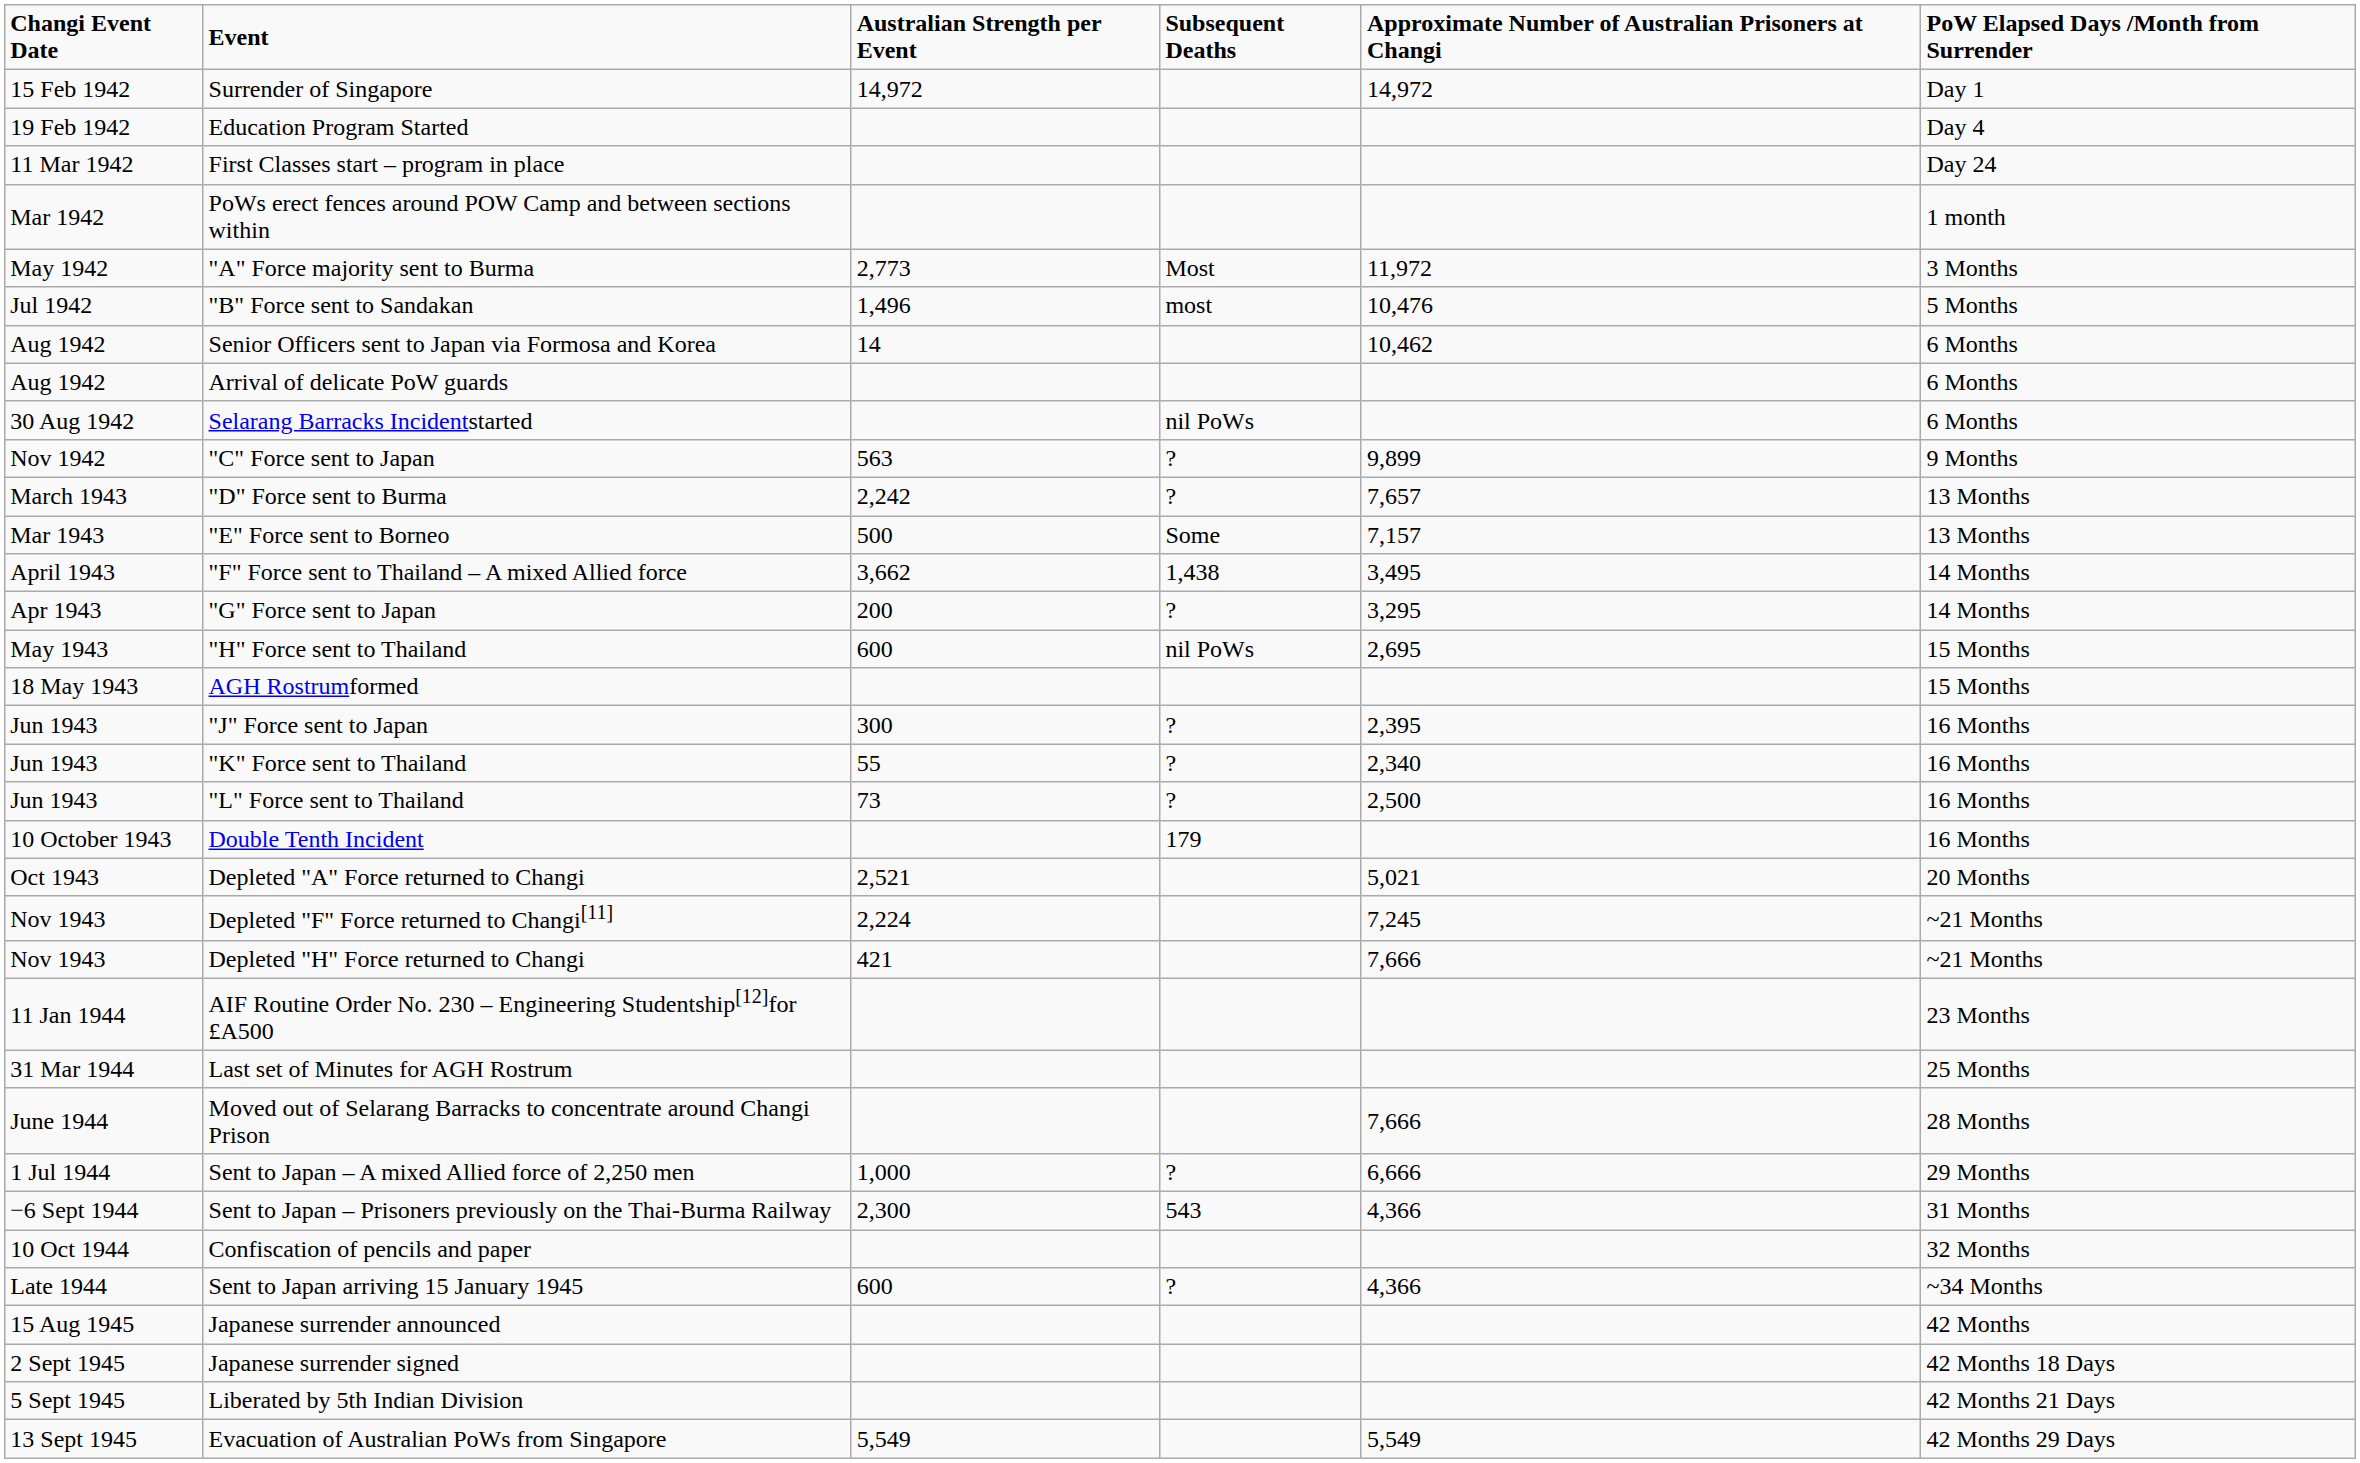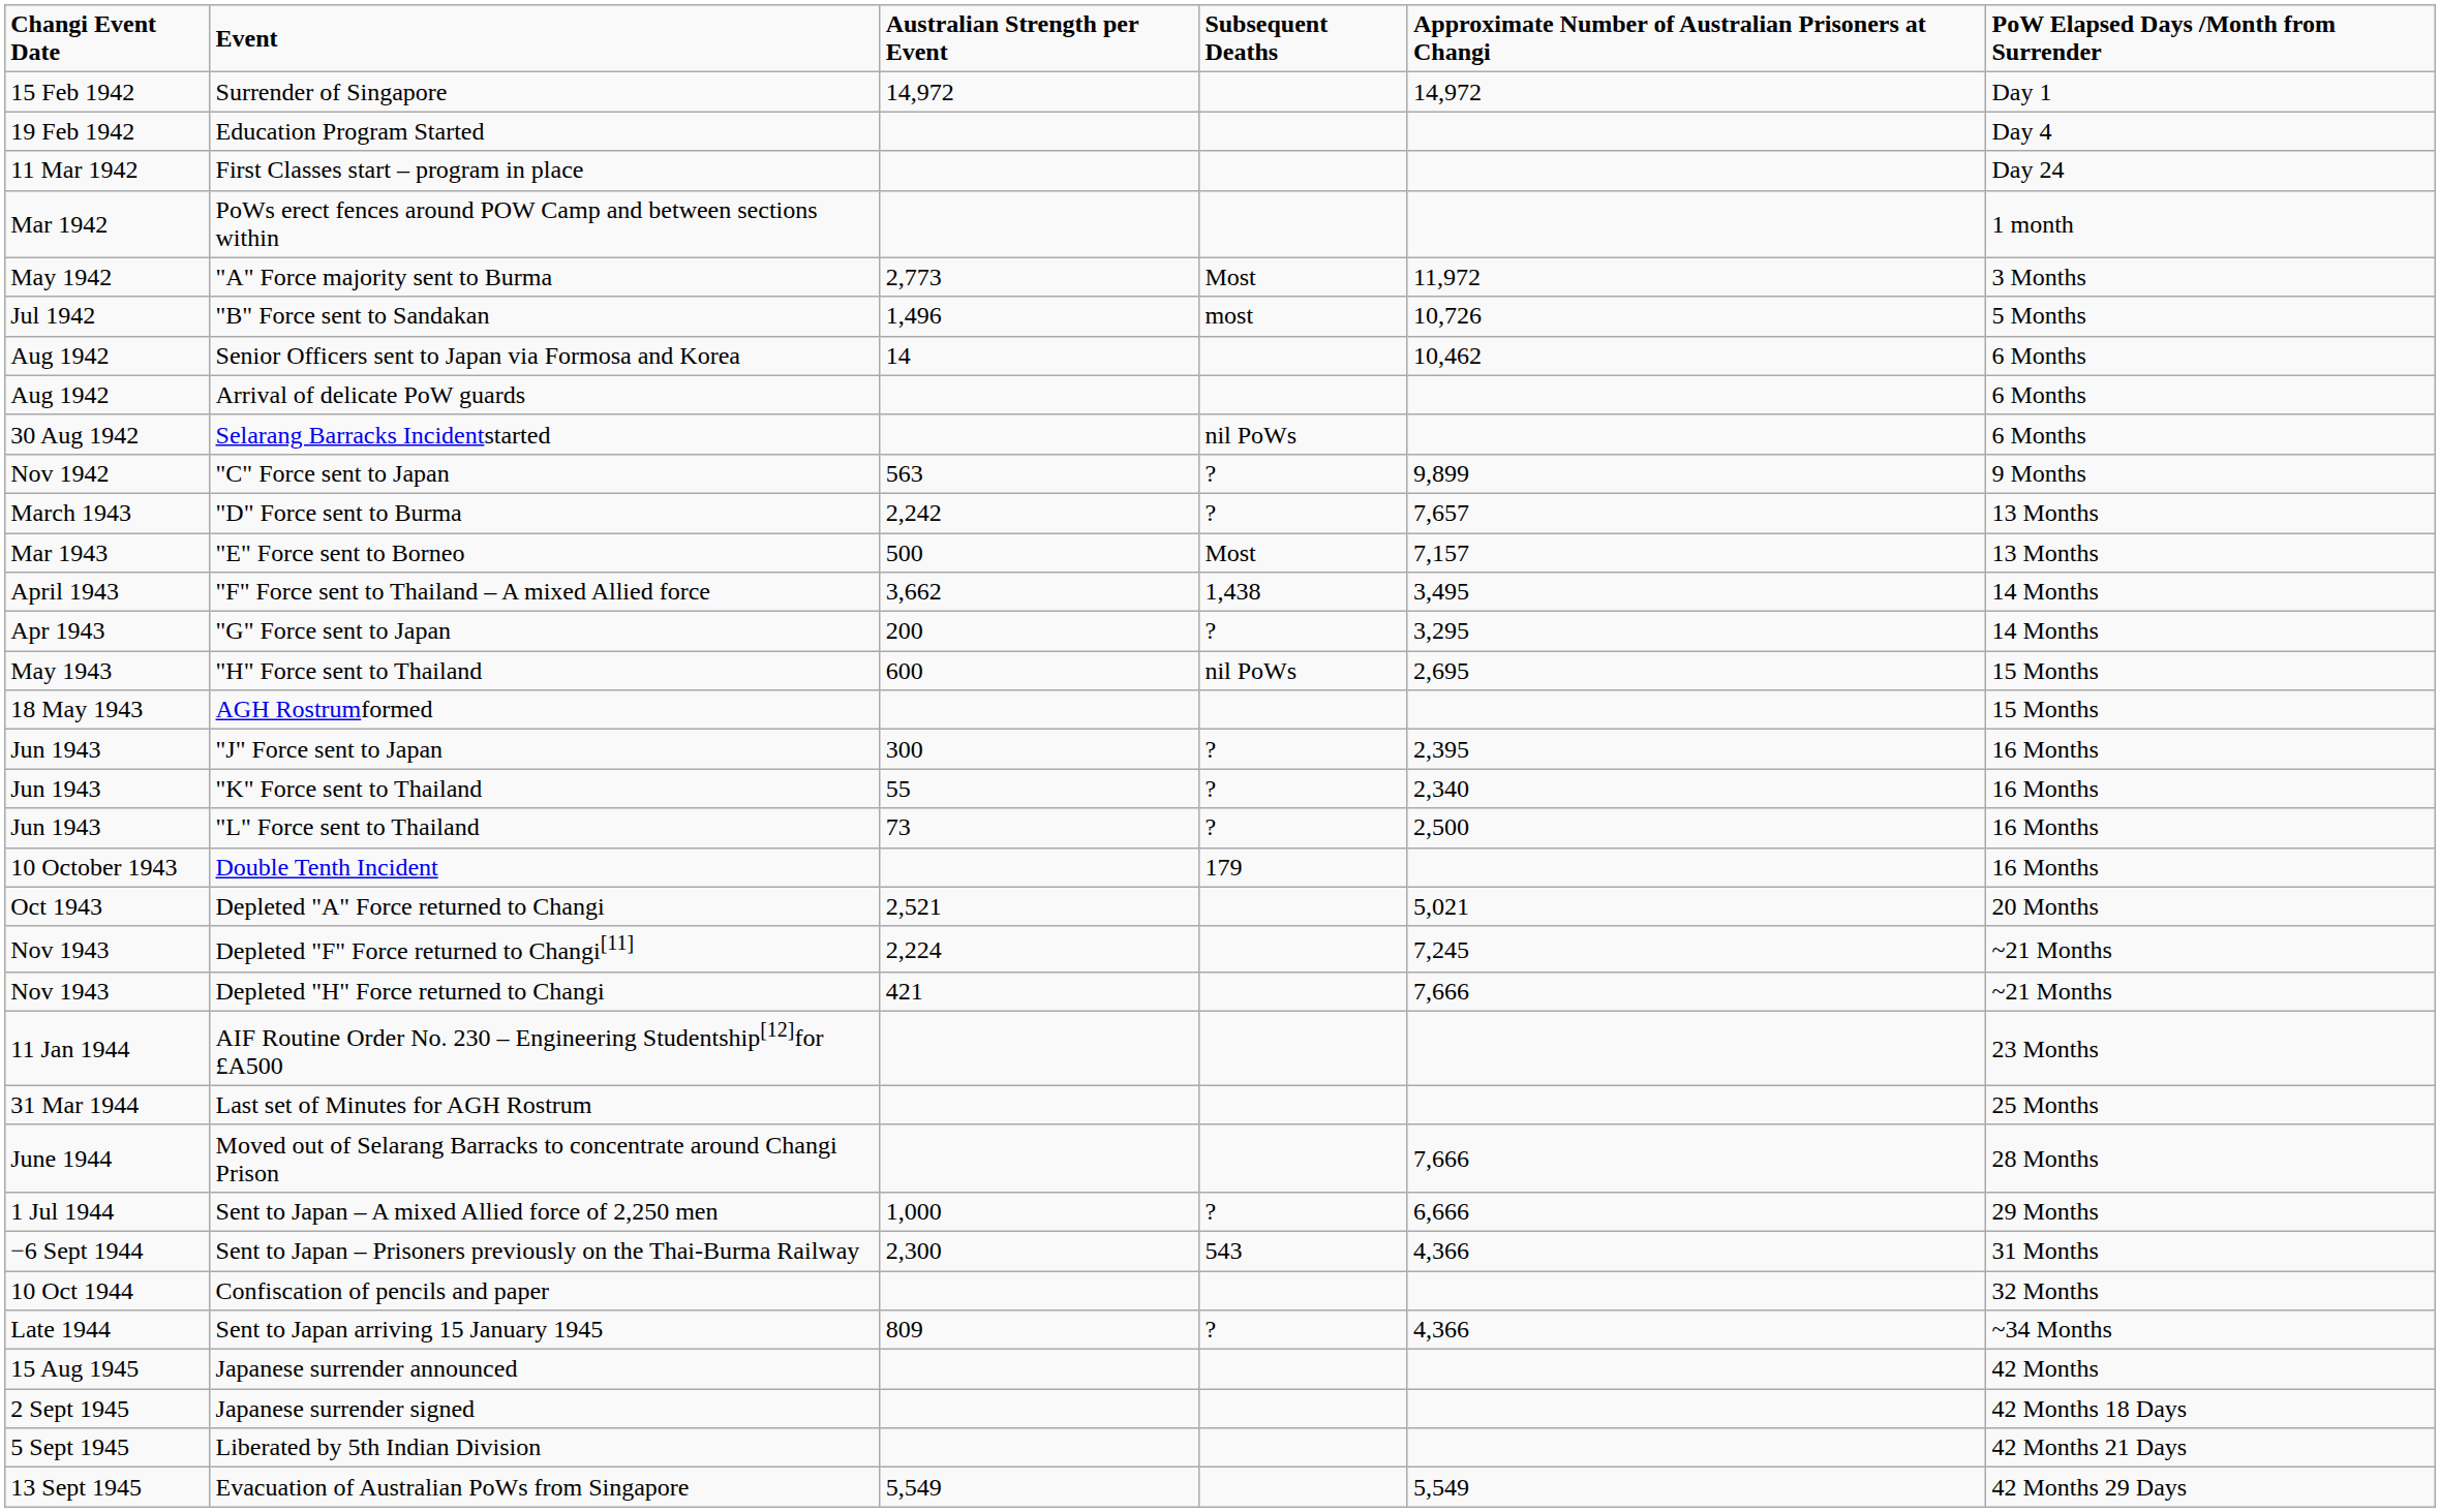 <table class="wikitable">
 <tr>
 <td><strong>Changi Event Date</strong></td>
 <td><strong>Event</strong></td>
 <td><strong>Australian Strength per Event</strong></td>
 <td><strong>Subsequent Deaths</strong></td>
 <td><strong>Approximate Number of Australian Prisoners at Changi</strong></td>
 <td><strong>PoW Elapsed Days /Month from Surrender</strong></td>
 </tr>
 <tr>
 <td>15 Feb 1942</td>
 <td>Surrender of Singapore</td>
 <td>14,972</td>
 <td></td>
 <td>14,972</td>
 <td>Day 1</td>
 </tr>
 <tr>
 <td>19 Feb 1942</td>
 <td>Education Program Started</td>
 <td></td>
 <td></td>
 <td></td>
 <td>Day 4</td>
 </tr>
 <tr>
 <td>11 Mar 1942</td>
 <td>First Classes start – program in place</td>
 <td></td>
 <td></td>
 <td></td>
 <td>Day 24</td>
 </tr>
 <tr>
 <td>Mar 1942</td>
 <td>PoWs erect fences around POW Camp and between sections within</td>
 <td></td>
 <td></td>
 <td></td>
 <td>1 month</td>
 </tr>
 <tr>
 <td>May 1942</td>
 <td>"A" Force majority sent to Burma</td>
 <td>2,773</td>
 <td>Most</td>
 <td>11,972</td>
 <td>3 Months</td>
 </tr>
 <tr>
 <td>Jul 1942</td>
 <td>"B" Force sent to Sandakan</td>
 <td>1,496</td>
 <td>most</td>
-<td>10,476</td>
+<td>10,726</td>
 <td>5 Months</td>
 </tr>
 <tr>
 <td>Aug 1942</td>
 <td>Senior Officers sent to Japan via Formosa and Korea</td>
 <td>14</td>
 <td></td>
 <td>10,462</td>
 <td>6 Months</td>
 </tr>
 <tr>
 <td>Aug 1942</td>
 <td>Arrival of delicate PoW guards</td>
 <td></td>
 <td></td>
 <td></td>
 <td>6 Months</td>
 </tr>
 <tr>
 <td>30 Aug 1942</td>
 <td><a href='#'>Selarang Barracks Incident</a>started</td>
 <td></td>
 <td>nil PoWs</td>
 <td></td>
 <td>6 Months</td>
 </tr>
 <tr>
 <td>Nov 1942</td>
 <td>"C" Force sent to Japan</td>
 <td>563</td>
 <td>?</td>
 <td>9,899</td>
 <td>9 Months</td>
 </tr>
 <tr>
 <td>March 1943</td>
 <td>"D" Force sent to Burma</td>
 <td>2,242</td>
 <td>?</td>
 <td>7,657</td>
 <td>13 Months</td>
 </tr>
 <tr>
 <td>Mar 1943</td>
 <td>"E" Force sent to Borneo</td>
 <td>500</td>
-<td>Some</td>
+<td>Most</td>
 <td>7,157</td>
 <td>13 Months</td>
 </tr>
 <tr>
 <td>April 1943</td>
 <td>"F" Force sent to Thailand – A mixed Allied force</td>
 <td>3,662</td>
 <td>1,438</td>
 <td>3,495</td>
 <td>14 Months</td>
 </tr>
 <tr>
 <td>Apr 1943</td>
 <td>"G" Force sent to Japan</td>
 <td>200</td>
 <td>?</td>
 <td>3,295</td>
 <td>14 Months</td>
 </tr>
 <tr>
 <td>May 1943</td>
 <td>"H" Force sent to Thailand</td>
 <td>600</td>
 <td>nil PoWs</td>
 <td>2,695</td>
 <td>15 Months</td>
 </tr>
 <tr>
 <td>18 May 1943</td>
 <td><a href='#'>AGH Rostrum</a>formed</td>
 <td></td>
 <td></td>
 <td></td>
 <td>15 Months</td>
 </tr>
 <tr>
 <td>Jun 1943</td>
 <td>"J" Force sent to Japan</td>
 <td>300</td>
 <td>?</td>
 <td>2,395</td>
 <td>16 Months</td>
 </tr>
 <tr>
 <td>Jun 1943</td>
 <td>"K" Force sent to Thailand</td>
 <td>55</td>
 <td>?</td>
 <td>2,340</td>
 <td>16 Months</td>
 </tr>
 <tr>
 <td>Jun 1943</td>
 <td>"L" Force sent to Thailand</td>
 <td>73</td>
 <td>?</td>
 <td>2,500</td>
 <td>16 Months</td>
 </tr>
 <tr>
 <td>10 October 1943</td>
 <td><a href='#'>Double Tenth Incident</a></td>
 <td></td>
 <td>179</td>
 <td></td>
 <td>16 Months</td>
 </tr>
 <tr>
 <td>Oct 1943</td>
 <td>Depleted "A" Force returned to Changi</td>
 <td>2,521</td>
 <td></td>
 <td>5,021</td>
 <td>20 Months</td>
 </tr>
 <tr>
 <td>Nov 1943</td>
 <td>Depleted "F" Force returned to Changi<sup>[11]</sup></td>
 <td>2,224</td>
 <td></td>
 <td>7,245</td>
 <td>~21 Months</td>
 </tr>
 <tr>
 <td>Nov 1943</td>
 <td>Depleted "H" Force returned to Changi</td>
 <td>421</td>
 <td></td>
 <td>7,666</td>
 <td>~21 Months</td>
 </tr>
 <tr>
 <td>11 Jan 1944</td>
 <td>AIF Routine Order No. 230 – Engineering Studentship<sup>[12]</sup>for £A500</td>
 <td></td>
 <td></td>
 <td></td>
 <td>23 Months</td>
 </tr>
 <tr>
 <td>31 Mar 1944</td>
 <td>Last set of Minutes for AGH Rostrum</td>
 <td></td>
 <td></td>
 <td></td>
 <td>25 Months</td>
 </tr>
 <tr>
 <td>June 1944</td>
 <td>Moved out of Selarang Barracks to concentrate around Changi Prison</td>
 <td></td>
 <td></td>
 <td>7,666</td>
 <td>28 Months</td>
 </tr>
 <tr>
 <td>1 Jul 1944</td>
 <td>Sent to Japan – A mixed Allied force of 2,250 men</td>
 <td>1,000</td>
 <td>?</td>
 <td>6,666</td>
 <td>29 Months</td>
 </tr>
 <tr>
 <td>−6 Sept 1944</td>
 <td>Sent to Japan – Prisoners previously on the Thai-Burma Railway</td>
 <td>2,300</td>
 <td>543</td>
 <td>4,366</td>
 <td>31 Months</td>
 </tr>
 <tr>
 <td>10 Oct 1944</td>
 <td>Confiscation of pencils and paper</td>
 <td></td>
 <td></td>
 <td></td>
 <td>32 Months</td>
 </tr>
 <tr>
 <td>Late 1944</td>
 <td>Sent to Japan arriving 15 January 1945</td>
-<td>600</td>
+<td>809</td>
 <td>?</td>
 <td>4,366</td>
 <td>~34 Months</td>
 </tr>
 <tr>
 <td>15 Aug 1945</td>
 <td>Japanese surrender announced</td>
 <td></td>
 <td></td>
 <td></td>
 <td>42 Months</td>
 </tr>
 <tr>
 <td>2 Sept 1945</td>
 <td>Japanese surrender signed</td>
 <td></td>
 <td></td>
 <td></td>
 <td>42 Months 18 Days</td>
 </tr>
 <tr>
 <td>5 Sept 1945</td>
 <td>Liberated by 5th Indian Division</td>
 <td></td>
 <td></td>
 <td></td>
 <td>42 Months 21 Days</td>
 </tr>
 <tr>
 <td>13 Sept 1945</td>
 <td>Evacuation of Australian PoWs from Singapore</td>
 <td>5,549</td>
 <td></td>
 <td>5,549</td>
 <td>42 Months 29 Days</td>
 </tr>
 </table>
